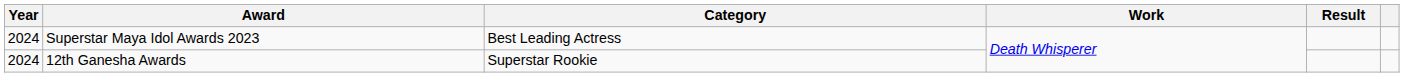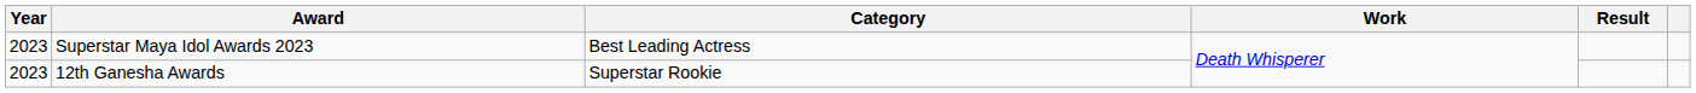 <table class="wikitable sortable mw-collapsible">
 <tr>
 <th scope="col" style="width:1em;">Year</th>
 <th scope="col" style="width:35em;">Award</th>
 <th scope="col" style="width:40em;">Category</th>
 <th scope="col" style="width:25em;">Work</th>
 <th scope="col" style="width:5em;">Result</th>
 <th scope="col" style="width:1em;" class="unsortable"></th>
 </tr>
 <tr>
-<td>2024</td>
+<td>2023</td>
 <td>Superstar Maya Idol Awards 2023</td>
 <td>Best Leading Actress</td>
 <td rowspan="2"><em><a href='#'>Death Whisperer</a></em></td>
 <td></td>
 <td style="text-align: center;"></td>
 </tr>
 <tr>
-<td>2024</td>
+<td>2023</td>
 <td>12th Ganesha Awards</td>
 <td>Superstar Rookie</td>
 <td></td>
 <td style="text-align: center;"></td>
 </tr>
 </table>
